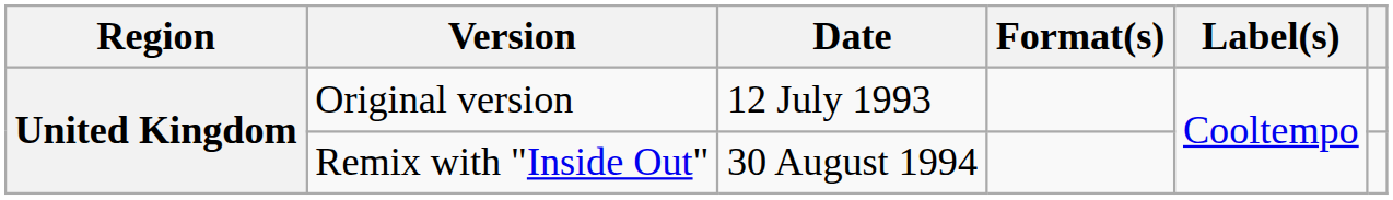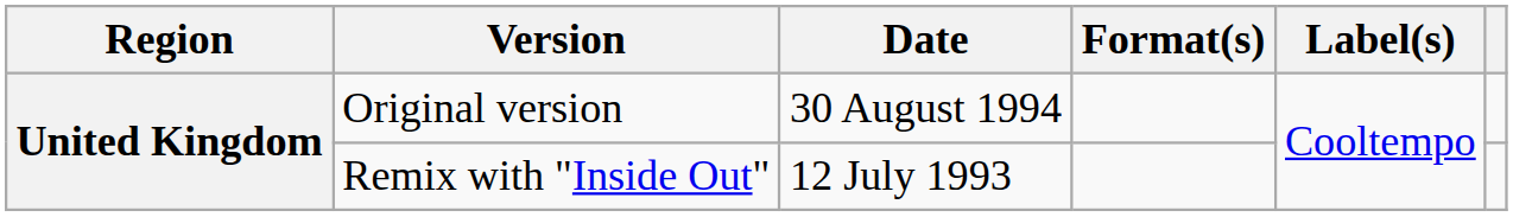 <table class="wikitable plainrowheaders">
 <tr>
 <th scope="col">Region</th>
 <th scope="col">Version</th>
 <th scope="col">Date</th>
 <th scope="col">Format(s)</th>
 <th scope="col">Label(s)</th>
 <th scope="col"></th>
 </tr>
 <tr>
 <th scope="row" rowspan="2">United Kingdom</th>
 <td>Original version</td>
-<td>12 July 1993</td>
+<td>30 August 1994</td>
 <td></td>
 <td rowspan="2"><a href='#'>Cooltempo</a></td>
 <td></td>
 </tr>
 <tr>
 <td>Remix with "<a href='#'>Inside Out</a>"</td>
-<td>30 August 1994</td>
+<td>12 July 1993</td>
 <td></td>
 <td></td>
 </tr>
 </table>
